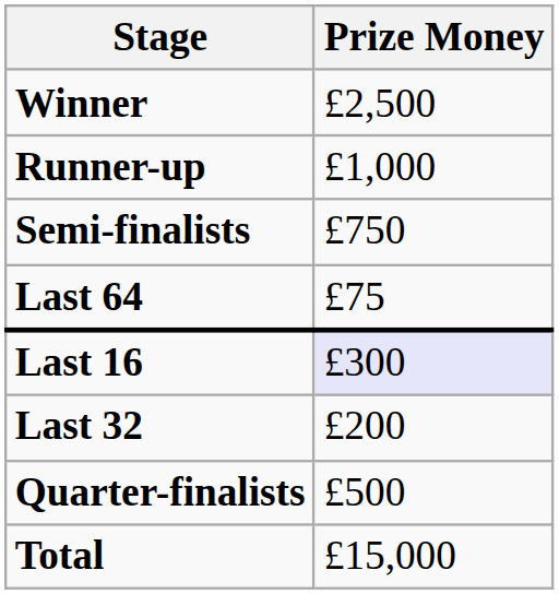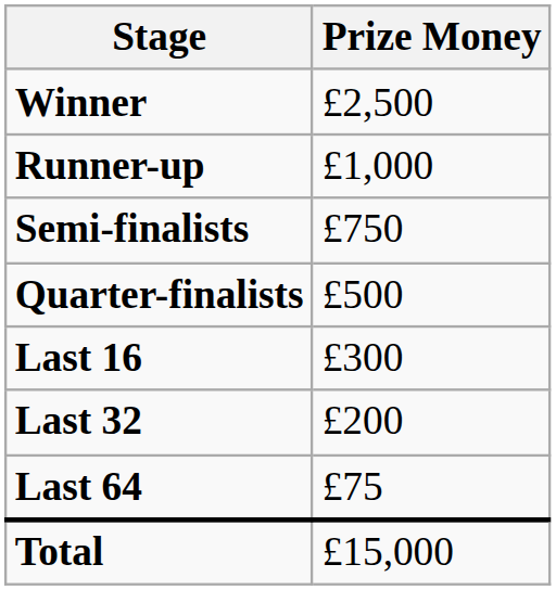 <table class="wikitable">
 <tr>
 <th>Stage</th>
 <th>Prize Money<br><small></small></th>
 </tr>
 <tr>
 <td><strong>Winner</strong></td>
 <td>£2,500</td>
 </tr>
 <tr>
 <td><strong>Runner-up</strong></td>
 <td>£1,000</td>
 </tr>
 <tr>
 <td><strong>Semi-finalists</strong></td>
 <td>£750</td>
 </tr>
-<tr style="border-bottom:2px solid black;">
-<td><strong>Last 64</strong></td>
-<td>£75</td>
+<tr>
+<td><strong>Quarter-finalists</strong></td>
+<td>£500</td>
 </tr>
 <tr>
 <td><strong>Last 16</strong></td>
-<td style="background: lavender;">£300</td>
+<td>£300</td>
 </tr>
 <tr>
 <td><strong>Last 32</strong></td>
 <td>£200</td>
 </tr>
-<tr>
-<td><strong>Quarter-finalists</strong></td>
-<td>£500</td>
+<tr style="border-bottom:2px solid black;">
+<td><strong>Last 64</strong></td>
+<td>£75</td>
 </tr>
 <tr>
 <td><strong>Total</strong></td>
 <td>£15,000</td>
 </tr>
 </table>
